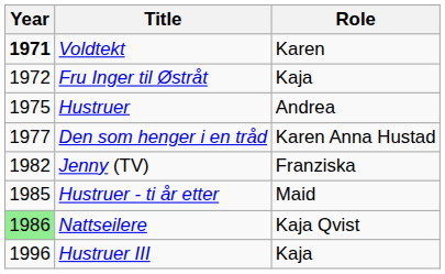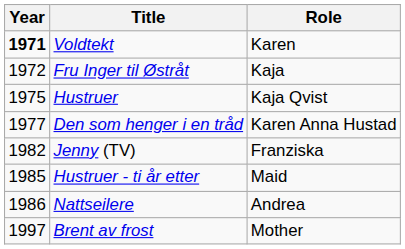 <table class="wikitable">
 <tr>
 <th>Year</th>
 <th>Title</th>
 <th>Role</th>
 </tr>
 <tr>
 <td><strong>1971</strong></td>
 <td><em><a href='#'>Voldtekt</a></em></td>
 <td>Karen</td>
 </tr>
 <tr>
 <td>1972</td>
 <td><em><a href='#'>Fru Inger til Østråt</a></em></td>
 <td>Kaja</td>
 </tr>
 <tr>
 <td>1975</td>
 <td><em><a href='#'>Hustruer</a></em></td>
-<td>Andrea</td>
+<td>Kaja Qvist</td>
 </tr>
 <tr>
 <td>1977</td>
 <td><em><a href='#'>Den som henger i en tråd</a></em></td>
 <td>Karen Anna Hustad</td>
 </tr>
 <tr>
 <td>1982</td>
 <td><em><a href='#'>Jenny</a></em> (TV)</td>
 <td>Franziska</td>
 </tr>
 <tr>
 <td>1985</td>
 <td><em><a href='#'>Hustruer - ti år etter</a></em></td>
 <td>Maid</td>
 </tr>
 <tr>
-<td style="background: lightgreen;">1986</td>
+<td>1986</td>
 <td><em><a href='#'>Nattseilere</a></em></td>
-<td>Kaja Qvist</td>
+<td>Andrea</td>
 </tr>
 <tr>
-<td>1996</td>
-<td><em><a href='#'>Hustruer III</a></em></td>
-<td>Kaja</td>
+<td>1997</td>
+<td><em><a href='#'>Brent av frost</a></em></td>
+<td>Mother</td>
 </tr>
 </table>
